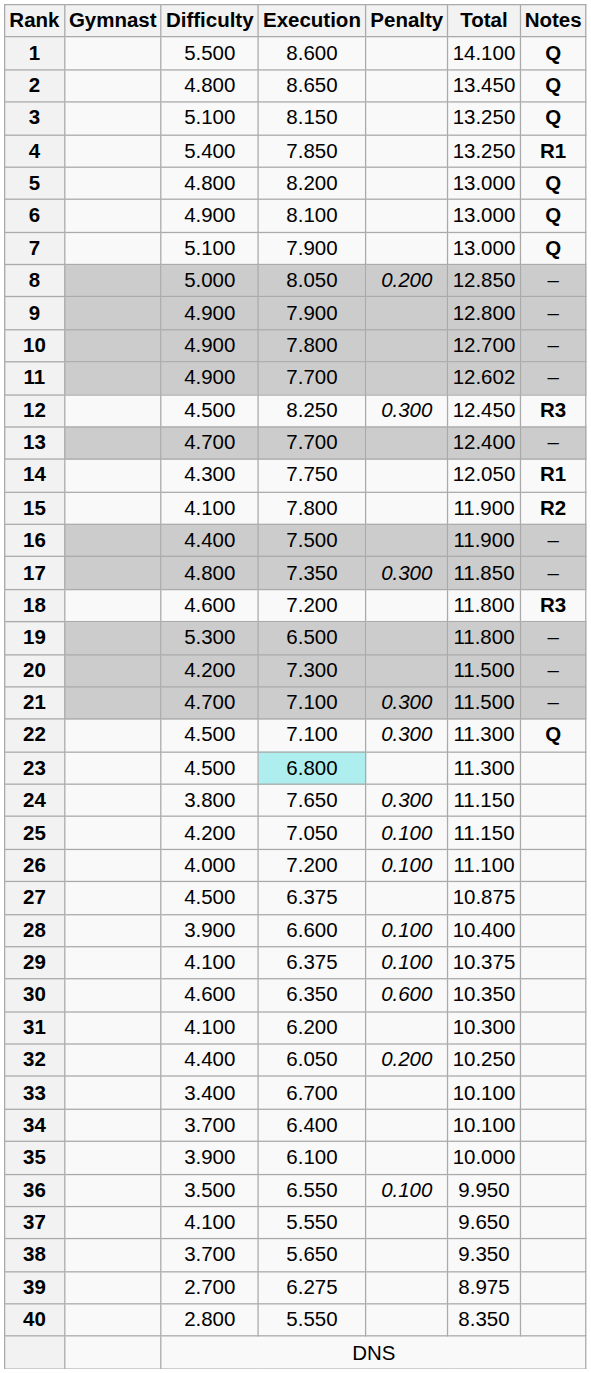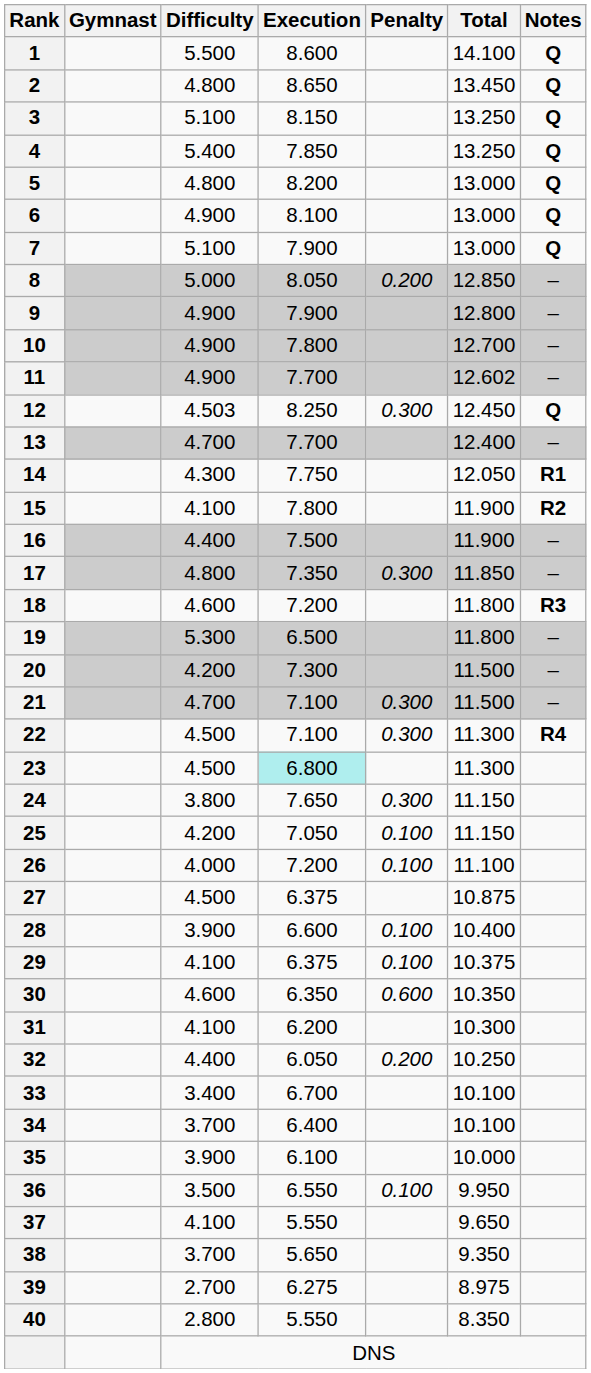 <table class="wikitable sortable" style="text-align:center">
 <tr>
 <th>Rank</th>
 <th>Gymnast</th>
 <th>Difficulty</th>
 <th>Execution</th>
 <th>Penalty</th>
 <th>Total</th>
 <th>Notes</th>
 </tr>
 <tr>
 <th scope=row>1</th>
 <td align=left></td>
 <td>5.500</td>
 <td>8.600</td>
 <td></td>
 <td>14.100</td>
 <td><strong>Q</strong></td>
 </tr>
 <tr>
 <th scope=row>2</th>
 <td align=left></td>
 <td>4.800</td>
 <td>8.650</td>
 <td></td>
 <td>13.450</td>
 <td><strong>Q</strong></td>
 </tr>
 <tr>
 <th scope=row>3</th>
 <td align=left></td>
 <td>5.100</td>
 <td>8.150</td>
 <td></td>
 <td>13.250</td>
 <td><strong>Q</strong></td>
 </tr>
 <tr>
 <th scope=row>4</th>
 <td align=left></td>
 <td>5.400</td>
 <td>7.850</td>
 <td></td>
 <td>13.250</td>
-<td><strong>R1</strong></td>
+<td><strong>Q</strong></td>
 </tr>
 <tr>
 <th scope=row>5</th>
 <td align=left></td>
 <td>4.800</td>
 <td>8.200</td>
 <td></td>
 <td>13.000</td>
 <td><strong>Q</strong></td>
 </tr>
 <tr>
 <th scope=row>6</th>
 <td align=left></td>
 <td>4.900</td>
 <td>8.100</td>
 <td></td>
 <td>13.000</td>
 <td><strong>Q</strong></td>
 </tr>
 <tr>
 <th scope=row>7</th>
 <td align=left></td>
 <td>5.100</td>
 <td>7.900</td>
 <td></td>
 <td>13.000</td>
 <td><strong>Q</strong></td>
 </tr>
 <tr bgcolor="cccccc">
 <th scope=row>8</th>
 <td align=left></td>
 <td>5.000</td>
 <td>8.050</td>
 <td><em>0.200</em></td>
 <td>12.850</td>
 <td>–</td>
 </tr>
 <tr bgcolor="cccccc">
 <th scope=row>9</th>
 <td align=left></td>
 <td>4.900</td>
 <td>7.900</td>
 <td></td>
 <td>12.800</td>
 <td>–</td>
 </tr>
 <tr bgcolor="cccccc">
 <th scope=row>10</th>
 <td align=left></td>
 <td>4.900</td>
 <td>7.800</td>
 <td></td>
 <td>12.700</td>
 <td>–</td>
 </tr>
 <tr bgcolor="cccccc">
 <th scope=row>11</th>
 <td align=left></td>
 <td>4.900</td>
 <td>7.700</td>
 <td></td>
 <td>12.602</td>
 <td>–</td>
 </tr>
 <tr>
 <th scope=row>12</th>
 <td align=left></td>
-<td>4.500</td>
+<td>4.503</td>
 <td>8.250</td>
 <td><em>0.300</em></td>
 <td>12.450</td>
-<td><strong>R3</strong></td>
+<td><strong>Q</strong></td>
 </tr>
 <tr bgcolor="cccccc">
 <th scope=row>13</th>
 <td align=left></td>
 <td>4.700</td>
 <td>7.700</td>
 <td></td>
 <td>12.400</td>
 <td>–</td>
 </tr>
 <tr>
 <th scope=row>14</th>
 <td align=left></td>
 <td>4.300</td>
 <td>7.750</td>
 <td></td>
 <td>12.050</td>
 <td><strong>R1</strong></td>
 </tr>
 <tr>
 <th scope=row>15</th>
 <td align=left></td>
 <td>4.100</td>
 <td>7.800</td>
 <td></td>
 <td>11.900</td>
 <td><strong>R2</strong></td>
 </tr>
 <tr bgcolor="cccccc">
 <th scope=row>16</th>
 <td align=left></td>
 <td>4.400</td>
 <td>7.500</td>
 <td></td>
 <td>11.900</td>
 <td>–</td>
 </tr>
 <tr bgcolor="cccccc">
 <th scope=row>17</th>
 <td align=left></td>
 <td>4.800</td>
 <td>7.350</td>
 <td><em>0.300</em></td>
 <td>11.850</td>
 <td>–</td>
 </tr>
 <tr>
 <th scope=row>18</th>
 <td align=left></td>
 <td>4.600</td>
 <td>7.200</td>
 <td></td>
 <td>11.800</td>
 <td><strong>R3</strong></td>
 </tr>
 <tr bgcolor="cccccc">
 <th scope=row>19</th>
 <td align=left></td>
 <td>5.300</td>
 <td>6.500</td>
 <td></td>
 <td>11.800</td>
 <td>–</td>
 </tr>
 <tr bgcolor="cccccc">
 <th scope=row>20</th>
 <td align=left></td>
 <td>4.200</td>
 <td>7.300</td>
 <td></td>
 <td>11.500</td>
 <td>–</td>
 </tr>
 <tr bgcolor="cccccc">
 <th scope=row>21</th>
 <td align=left></td>
 <td>4.700</td>
 <td>7.100</td>
 <td><em>0.300</em></td>
 <td>11.500</td>
 <td>–</td>
 </tr>
 <tr>
 <th scope=row>22</th>
 <td align=left></td>
 <td>4.500</td>
 <td>7.100</td>
 <td><em>0.300</em></td>
 <td>11.300</td>
-<td><strong>Q</strong></td>
+<td><strong>R4</strong></td>
 </tr>
 <tr>
 <th scope=row>23</th>
 <td align=left></td>
 <td>4.500</td>
 <td style="background: paleturquoise;">6.800</td>
 <td></td>
 <td>11.300</td>
 <td></td>
 </tr>
 <tr>
 <th scope=row>24</th>
 <td align=left></td>
 <td>3.800</td>
 <td>7.650</td>
 <td><em>0.300</em></td>
 <td>11.150</td>
 <td></td>
 </tr>
 <tr>
 <th scope=row>25</th>
 <td align=left></td>
 <td>4.200</td>
 <td>7.050</td>
 <td><em>0.100</em></td>
 <td>11.150</td>
 <td></td>
 </tr>
 <tr>
 <th scope=row>26</th>
 <td align=left></td>
 <td>4.000</td>
 <td>7.200</td>
 <td><em>0.100</em></td>
 <td>11.100</td>
 <td></td>
 </tr>
 <tr>
 <th scope=row>27</th>
 <td align=left></td>
 <td>4.500</td>
 <td>6.375</td>
 <td></td>
 <td>10.875</td>
 <td></td>
 </tr>
 <tr>
 <th scope=row>28</th>
 <td align=left></td>
 <td>3.900</td>
 <td>6.600</td>
 <td><em>0.100</em></td>
 <td>10.400</td>
 <td></td>
 </tr>
 <tr>
 <th scope=row>29</th>
 <td align=left></td>
 <td>4.100</td>
 <td>6.375</td>
 <td><em>0.100</em></td>
 <td>10.375</td>
 <td></td>
 </tr>
 <tr>
 <th scope=row>30</th>
 <td align=left></td>
 <td>4.600</td>
 <td>6.350</td>
 <td><em>0.600</em></td>
 <td>10.350</td>
 <td></td>
 </tr>
 <tr>
 <th scope=row>31</th>
 <td align=left></td>
 <td>4.100</td>
 <td>6.200</td>
 <td></td>
 <td>10.300</td>
 <td></td>
 </tr>
 <tr>
 <th scope=row>32</th>
 <td align=left></td>
 <td>4.400</td>
 <td>6.050</td>
 <td><em>0.200</em></td>
 <td>10.250</td>
 <td></td>
 </tr>
 <tr>
 <th scope=row>33</th>
 <td align=left></td>
 <td>3.400</td>
 <td>6.700</td>
 <td></td>
 <td>10.100</td>
 <td></td>
 </tr>
 <tr>
 <th scope=row>34</th>
 <td align=left></td>
 <td>3.700</td>
 <td>6.400</td>
 <td></td>
 <td>10.100</td>
 <td></td>
 </tr>
 <tr>
 <th scope=row>35</th>
 <td align=left></td>
 <td>3.900</td>
 <td>6.100</td>
 <td></td>
 <td>10.000</td>
 <td></td>
 </tr>
 <tr>
 <th scope=row>36</th>
 <td align=left></td>
 <td>3.500</td>
 <td>6.550</td>
 <td><em>0.100</em></td>
 <td>9.950</td>
 <td></td>
 </tr>
 <tr>
 <th scope=row>37</th>
 <td align=left></td>
 <td>4.100</td>
 <td>5.550</td>
 <td></td>
 <td>9.650</td>
 <td></td>
 </tr>
 <tr>
 <th scope=row>38</th>
 <td align=left></td>
 <td>3.700</td>
 <td>5.650</td>
 <td></td>
 <td>9.350</td>
 <td></td>
 </tr>
 <tr>
 <th scope=row>39</th>
 <td align=left></td>
 <td>2.700</td>
 <td>6.275</td>
 <td></td>
 <td>8.975</td>
 <td></td>
 </tr>
 <tr>
 <th scope=row>40</th>
 <td align=left></td>
 <td>2.800</td>
 <td>5.550</td>
 <td></td>
 <td>8.350</td>
 <td></td>
 </tr>
 <tr>
 <th scope=row></th>
 <td align=left></td>
 <td colspan=5>DNS</td>
 </tr>
 </table>
